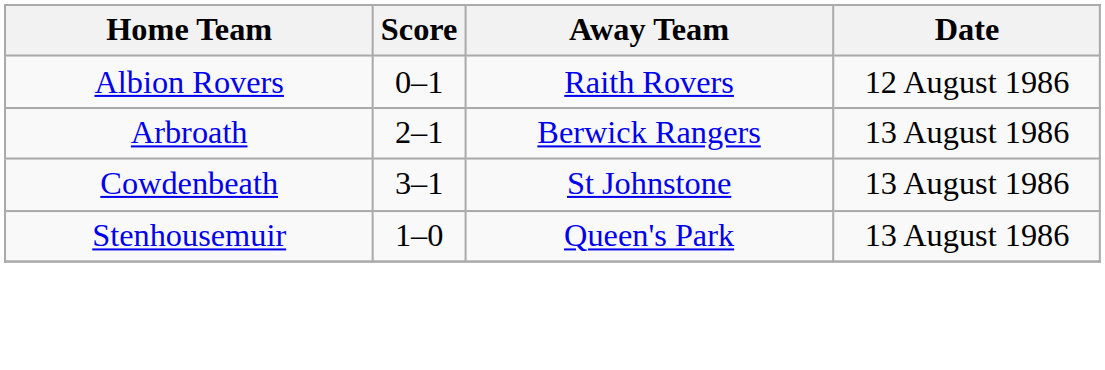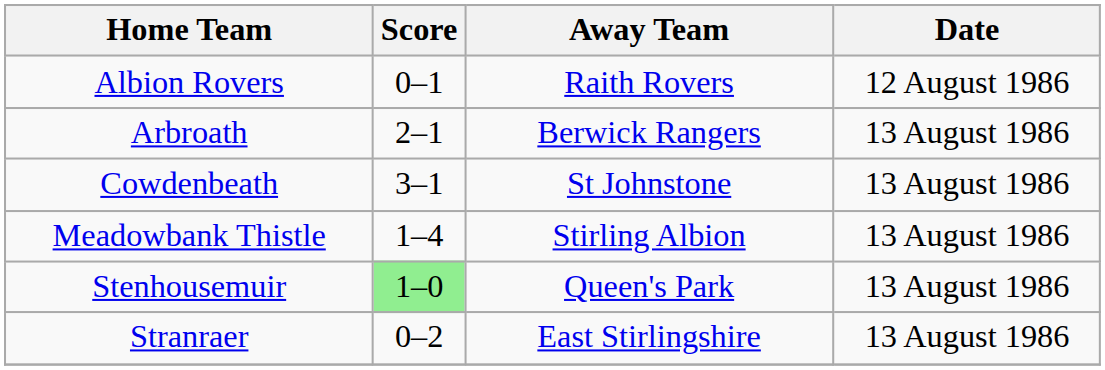 <table class="wikitable" style="text-align:center;">
 <tr>
 <th width=175>Home Team</th>
 <th width=20>Score</th>
 <th width=175>Away Team</th>
 <th width= 125>Date</th>
 </tr>
 <tr>
 <td><a href='#'>Albion Rovers</a></td>
 <td>0–1</td>
 <td><a href='#'>Raith Rovers</a></td>
 <td>12 August 1986</td>
 </tr>
 <tr>
 <td><a href='#'>Arbroath</a></td>
 <td>2–1</td>
 <td><a href='#'>Berwick Rangers</a></td>
 <td>13 August 1986</td>
 </tr>
 <tr>
 <td><a href='#'>Cowdenbeath</a></td>
 <td>3–1</td>
 <td><a href='#'>St Johnstone</a></td>
 <td>13 August 1986</td>
 </tr>
 <tr>
+<td><a href='#'>Meadowbank Thistle</a></td>
+<td>1–4</td>
+<td><a href='#'>Stirling Albion</a></td>
+<td>13 August 1986</td>
+</tr>
+<tr>
 <td><a href='#'>Stenhousemuir</a></td>
-<td>1–0</td>
+<td style="background: lightgreen;">1–0</td>
 <td><a href='#'>Queen's Park</a></td>
+<td>13 August 1986</td>
+</tr>
+<tr>
+<td><a href='#'>Stranraer</a></td>
+<td>0–2</td>
+<td><a href='#'>East Stirlingshire</a></td>
 <td>13 August 1986</td>
 </tr>
 <tr>
 </tr>
 </table>
